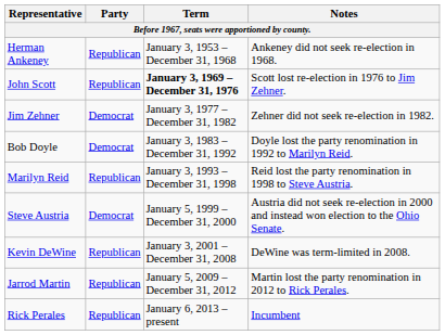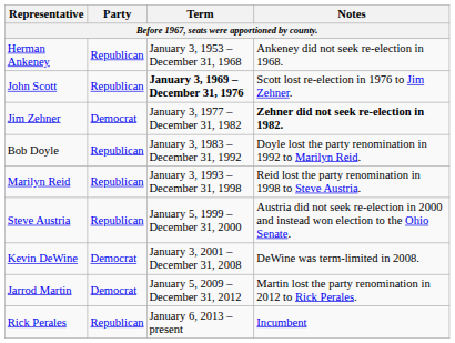 <table class=wikitable>
 <tr valign=bottom>
 <th>Representative</th>
 <th>Party</th>
 <th>Term</th>
 <th>Notes</th>
 </tr>
 <tr>
 <th colspan=5 style="font-size: 80%;"><em>Before 1967, seats were apportioned by county.</em></th>
 </tr>
 <tr>
 <td><a href='#'>Herman Ankeney</a></td>
 <td><a href='#'>Republican</a></td>
 <td>January 3, 1953 – December 31, 1968</td>
 <td>Ankeney did not seek re-election in 1968.</td>
 </tr>
 <tr>
 <td><a href='#'>John Scott</a></td>
 <td><a href='#'>Republican</a></td>
 <td><strong>January 3, 1969 – December 31, 1976</strong></td>
 <td>Scott lost re-election in 1976 to <a href='#'>Jim Zehner</a>.</td>
 </tr>
 <tr>
 <td><a href='#'>Jim Zehner</a></td>
 <td><a href='#'>Democrat</a></td>
 <td>January 3, 1977 – December 31, 1982</td>
-<td>Zehner did not seek re-election in 1982.</td>
+<td><strong>Zehner did not seek re-election in 1982.</strong></td>
 </tr>
 <tr>
 <td>Bob Doyle</td>
-<td><a href='#'>Democrat</a></td>
+<td><a href='#'>Republican</a></td>
 <td>January 3, 1983 – December 31, 1992</td>
 <td>Doyle lost the party renomination in 1992 to <a href='#'>Marilyn Reid</a>.</td>
 </tr>
 <tr>
 <td><a href='#'>Marilyn Reid</a></td>
 <td><a href='#'>Republican</a></td>
 <td>January 3, 1993 – December 31, 1998</td>
 <td>Reid lost the party renomination in 1998 to <a href='#'>Steve Austria</a>.</td>
 </tr>
 <tr>
 <td><a href='#'>Steve Austria</a></td>
-<td><a href='#'>Democrat</a></td>
+<td><a href='#'>Republican</a></td>
 <td>January 5, 1999 – December 31, 2000</td>
 <td>Austria did not seek re-election in 2000 and instead won election to the <a href='#'>Ohio Senate</a>.</td>
 </tr>
 <tr>
 <td><a href='#'>Kevin DeWine</a></td>
-<td><a href='#'>Republican</a></td>
+<td><a href='#'>Democrat</a></td>
 <td>January 3, 2001 – December 31, 2008</td>
 <td>DeWine was term-limited in 2008.</td>
 </tr>
 <tr>
 <td><a href='#'>Jarrod Martin</a></td>
-<td><a href='#'>Republican</a></td>
+<td><a href='#'>Democrat</a></td>
 <td>January 5, 2009 – December 31, 2012</td>
 <td>Martin lost the party renomination in 2012 to <a href='#'>Rick Perales</a>.</td>
 </tr>
 <tr>
 <td><a href='#'>Rick Perales</a></td>
 <td><a href='#'>Republican</a></td>
 <td>January 6, 2013 – present</td>
 <td><a href='#'>Incumbent</a></td>
 </tr>
 </table>
